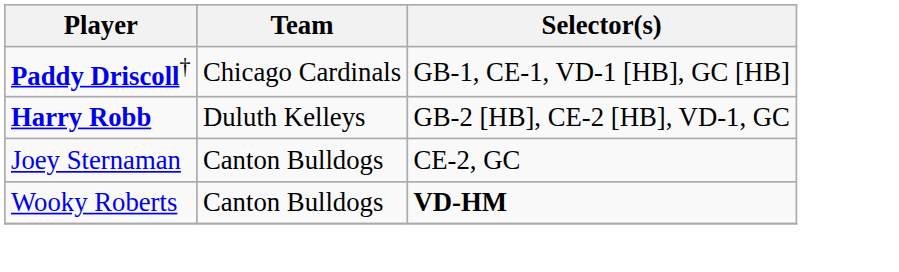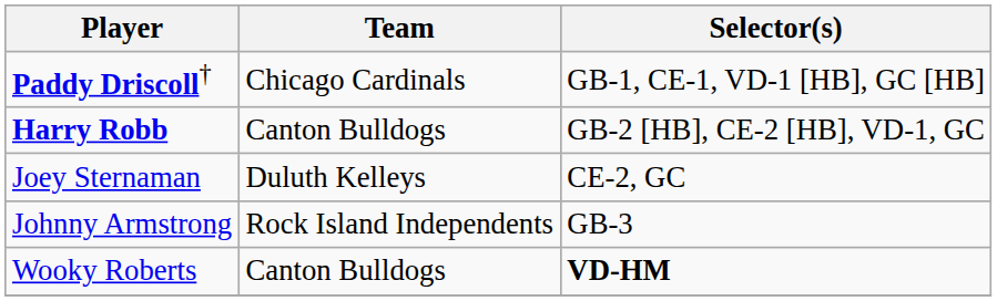 <table class="wikitable" style="text-align:left;">
 <tr>
 <th>Player</th>
 <th>Team</th>
 <th>Selector(s)</th>
 </tr>
 <tr>
 <td><strong><a href='#'>Paddy Driscoll</a></strong><sup>†</sup></td>
 <td>Chicago Cardinals</td>
 <td>GB-1, CE-1, VD-1 [HB], GC [HB]</td>
 </tr>
 <tr>
 <td><strong><a href='#'>Harry Robb</a></strong></td>
-<td>Duluth Kelleys</td>
+<td>Canton Bulldogs</td>
 <td>GB-2 [HB], CE-2 [HB], VD-1, GC</td>
 </tr>
 <tr>
 <td><a href='#'>Joey Sternaman</a></td>
-<td>Canton Bulldogs</td>
+<td>Duluth Kelleys</td>
 <td>CE-2, GC</td>
+</tr>
+<tr>
+<td><a href='#'>Johnny Armstrong</a></td>
+<td>Rock Island Independents</td>
+<td>GB-3</td>
 </tr>
 <tr>
 <td><a href='#'>Wooky Roberts</a></td>
 <td>Canton Bulldogs</td>
 <td><strong>VD-HM</strong></td>
 </tr>
 <tr>
 </tr>
 </table>
